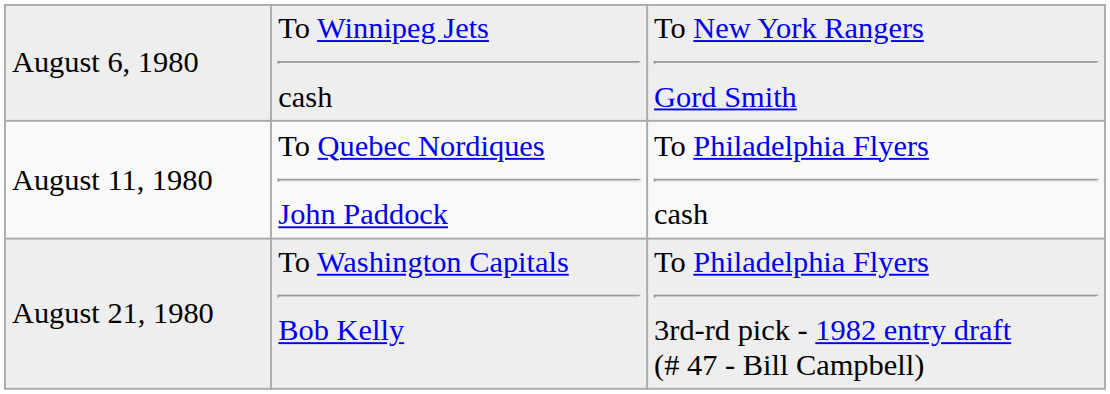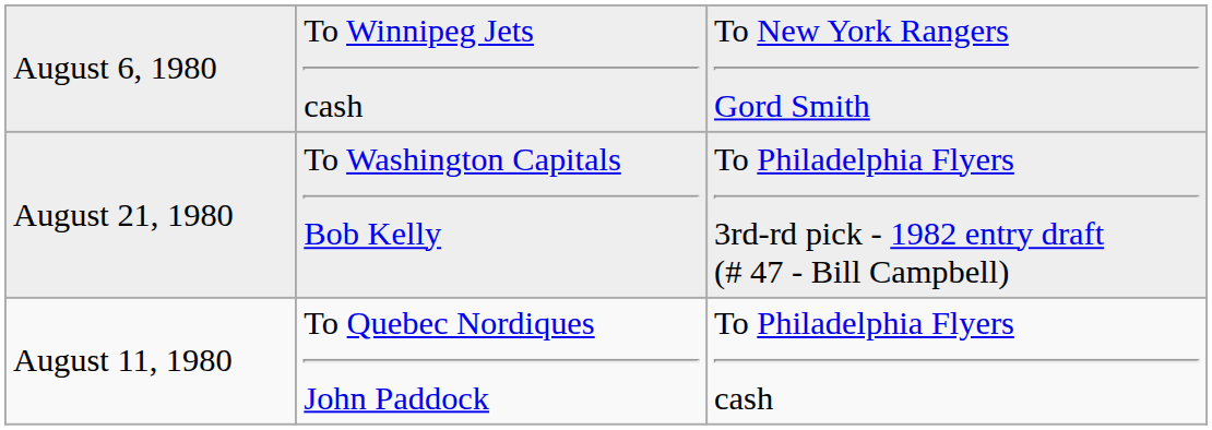 <table class="wikitable" style="border:1px solid #999; width:580px;">
 <tr style="background:#eee;">
 <td>August 6, 1980</td>
 <td valign="top">To <a href='#'>Winnipeg Jets</a><hr>cash</td>
 <td valign="top">To <a href='#'>New York Rangers</a><hr><a href='#'>Gord Smith</a></td>
 </tr>
+<tr style="background:#eee;">
+<td>August 21, 1980</td>
+<td valign="top">To <a href='#'>Washington Capitals</a><hr><a href='#'>Bob Kelly</a></td>
+<td valign="top">To <a href='#'>Philadelphia Flyers</a><hr>3rd-rd pick - <a href='#'>1982 entry draft</a><br>(# 47 - Bill Campbell)</td>
+</tr>
 <tr>
 <td>August 11, 1980</td>
 <td valign="top">To <a href='#'>Quebec Nordiques</a><hr><a href='#'>John Paddock</a></td>
 <td valign="top">To <a href='#'>Philadelphia Flyers</a><hr>cash</td>
 </tr>
-<tr style="background:#eee;">
-<td>August 21, 1980</td>
-<td valign="top">To <a href='#'>Washington Capitals</a><hr><a href='#'>Bob Kelly</a></td>
-<td valign="top">To <a href='#'>Philadelphia Flyers</a><hr>3rd-rd pick - <a href='#'>1982 entry draft</a><br>(# 47 - Bill Campbell)</td>
-</tr>
 </table>
